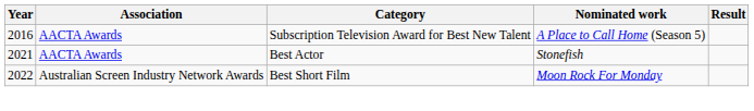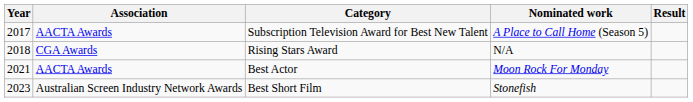 <table class="wikitable sortable">
 <tr>
 <th>Year</th>
 <th>Association</th>
 <th>Category</th>
 <th>Nominated work</th>
 <th>Result</th>
 </tr>
 <tr>
-<td>2016</td>
+<td>2017</td>
 <td><a href='#'>AACTA Awards</a></td>
 <td>Subscription Television Award for Best New Talent</td>
 <td><em><a href='#'>A Place to Call Home</a></em> (Season 5)</td>
 <td></td>
 </tr>
 <tr>
+<td>2018</td>
+<td><a href='#'>CGA Awards</a></td>
+<td>Rising Stars Award</td>
+<td>N/A</td>
+<td></td>
+</tr>
+<tr>
 <td>2021</td>
 <td><a href='#'>AACTA Awards</a></td>
 <td>Best Actor</td>
+<td><em><a href='#'>Moon Rock For Monday</a></em></td>
+<td></td>
+</tr>
+<tr>
+<td>2023</td>
+<td>Australian Screen Industry Network Awards</td>
+<td>Best Short Film</td>
 <td><em>Stonefish</em></td>
 <td></td>
 </tr>
-<tr>
-<td>2022</td>
-<td>Australian Screen Industry Network Awards</td>
-<td>Best Short Film</td>
-<td><em><a href='#'>Moon Rock For Monday</a></em></td>
-<td></td>
-</tr>
 </table>
